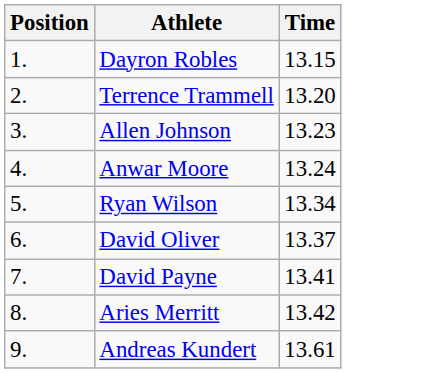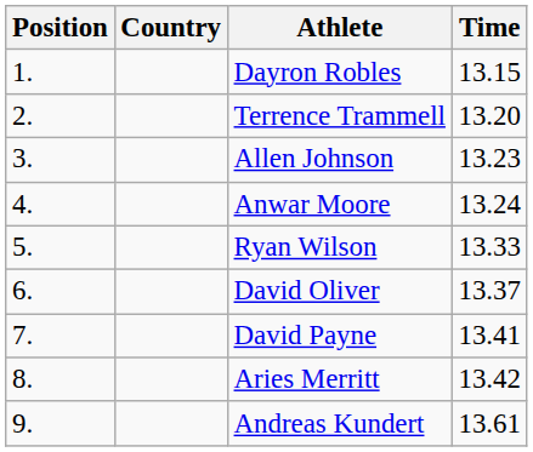 <table class="wikitable">
 <tr>
 <th>Position</th>
+<th>Country</th>
 <th>Athlete</th>
 <th>Time</th>
 </tr>
 <tr>
 <td>1.</td>
+<td></td>
 <td><a href='#'>Dayron Robles</a></td>
 <td>13.15</td>
 </tr>
 <tr>
 <td>2.</td>
+<td></td>
 <td><a href='#'>Terrence Trammell</a></td>
 <td>13.20</td>
 </tr>
 <tr>
 <td>3.</td>
+<td></td>
 <td><a href='#'>Allen Johnson</a></td>
 <td>13.23</td>
 </tr>
 <tr>
 <td>4.</td>
+<td></td>
 <td><a href='#'>Anwar Moore</a></td>
 <td>13.24</td>
 </tr>
 <tr>
 <td>5.</td>
+<td></td>
 <td><a href='#'>Ryan Wilson</a></td>
-<td>13.34</td>
+<td>13.33</td>
 </tr>
 <tr>
 <td>6.</td>
+<td></td>
 <td><a href='#'>David Oliver</a></td>
 <td>13.37</td>
 </tr>
 <tr>
 <td>7.</td>
+<td></td>
 <td><a href='#'>David Payne</a></td>
 <td>13.41</td>
 </tr>
 <tr>
 <td>8.</td>
+<td></td>
 <td><a href='#'>Aries Merritt</a></td>
 <td>13.42</td>
 </tr>
 <tr>
 <td>9.</td>
+<td></td>
 <td><a href='#'>Andreas Kundert</a></td>
 <td>13.61</td>
 </tr>
 </table>
